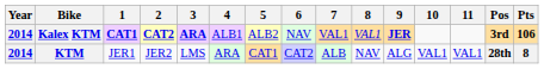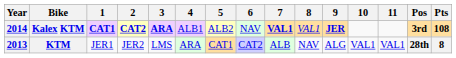 <table class="wikitable" style="text-align:center">
 <tr>
 <th>Year</th>
 <th>Bike</th>
 <th>1</th>
 <th>2</th>
 <th>3</th>
 <th>4</th>
 <th>5</th>
 <th>6</th>
 <th>7</th>
 <th>8</th>
 <th>9</th>
 <th>10</th>
 <th>11</th>
 <th>Pos</th>
 <th>Pts</th>
 </tr>
 <tr>
 <th align="left"><a href='#'>2014</a></th>
 <th align="left"><a href='#'>Kalex</a> <a href='#'>KTM</a></th>
 <td style="background:#efcfff;"><strong><a href='#'>CAT1</a></strong><br></td>
 <td style="background:#ffffbf;"><strong><a href='#'>CAT2</a></strong><br></td>
 <td style="background:#efcfff;"><strong><a href='#'>ARA</a></strong><br></td>
 <td style="background:#efcfff;"><a href='#'>ALB1</a><br></td>
 <td style="background:#ffffbf;"><a href='#'>ALB2</a><br></td>
 <td style="background:#dfffdf;"><a href='#'>NAV</a><br></td>
-<td style="background:#ffdf9f;"><a href='#'>VAL1</a><br></td>
+<td style="background:#ffdf9f;"><strong><a href='#'>VAL1</a><br></strong></td>
 <td style="background:#ffdf9f;"><em><a href='#'>VAL1</a></em><br></td>
 <td style="background:#ffdf9f;"><strong><a href='#'>JER</a><br></strong></td>
 <td></td>
 <td></td>
 <th style="background:#ffdf9f;">3rd</th>
-<th style="background:#ffdf9f;">106</th>
+<th style="background:#ffdf9f;">108</th>
 </tr>
 <tr>
-<th align="left"><a href='#'>2014</a></th>
+<th align="left"><a href='#'>2013</a></th>
 <th align="left"><a href='#'>KTM</a></th>
 <td style="background:#;"><a href='#'>JER1</a><br></td>
 <td style="background:#;"><a href='#'>JER2</a><br></td>
 <td style="background:#;"><a href='#'>LMS</a><br></td>
 <td style="background:#dfffdf;"><a href='#'>ARA</a><br></td>
 <td style="background:#ffdf9f;"><a href='#'>CAT1</a><br></td>
 <td style="background:#cfcfff;"><a href='#'>CAT2</a><br></td>
 <td style="background:#dfffdf;"><a href='#'>ALB</a><br></td>
 <td style="background:#;"><a href='#'>NAV</a><br></td>
 <td style="background:#;"><a href='#'>ALG</a><br></td>
 <td style="background:#;"><a href='#'>VAL1</a><br></td>
 <td style="background:#;"><a href='#'>VAL1</a><br></td>
 <th>28th</th>
 <th>8</th>
 </tr>
 </table>
